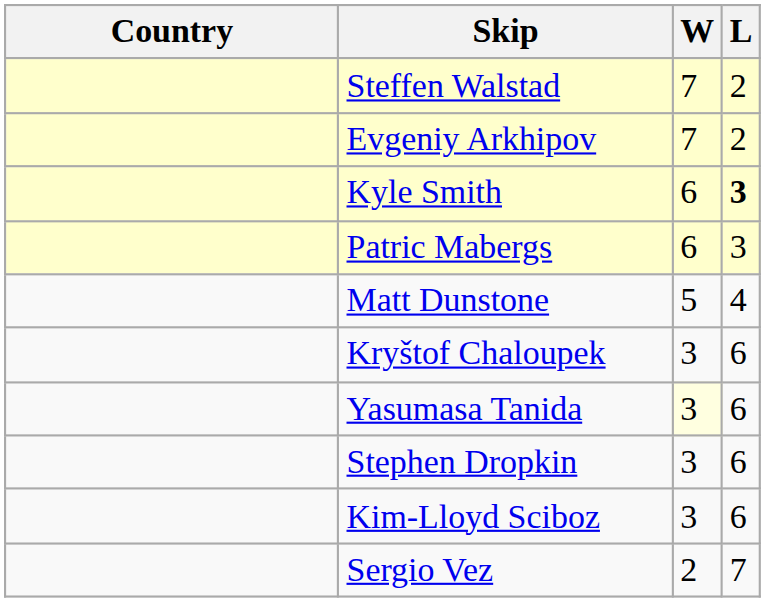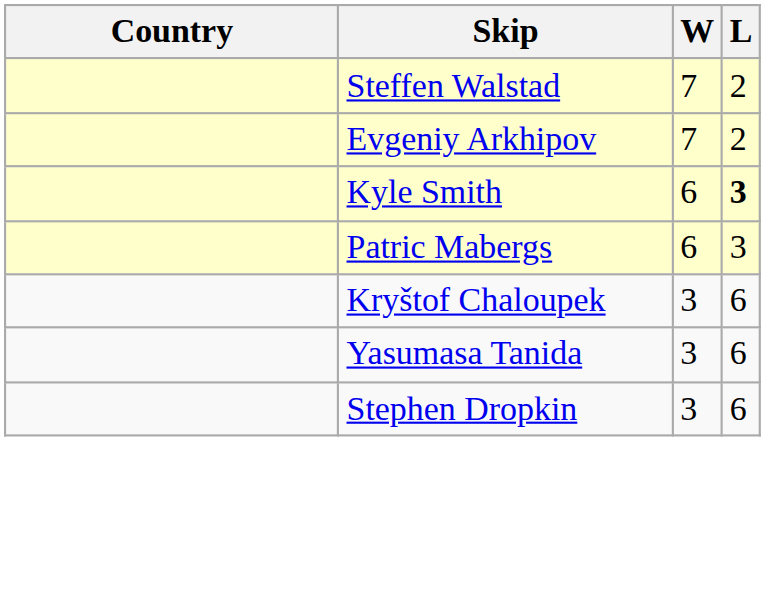 <table class=wikitable>
 <tr>
 <th width=150>Country</th>
 <th width=150>Skip</th>
 <th>W</th>
 <th>L</th>
 </tr>
 <tr bgcolor=#ffffcc>
 <td></td>
 <td><a href='#'>Steffen Walstad</a></td>
 <td>7</td>
 <td>2</td>
 </tr>
 <tr bgcolor=#ffffcc>
 <td></td>
 <td><a href='#'>Evgeniy Arkhipov</a></td>
 <td>7</td>
 <td>2</td>
 </tr>
 <tr bgcolor=#ffffcc>
 <td></td>
 <td><a href='#'>Kyle Smith</a></td>
 <td>6</td>
 <td><strong>3</strong></td>
 </tr>
 <tr bgcolor=#ffffcc>
 <td></td>
 <td><a href='#'>Patric Mabergs</a></td>
 <td>6</td>
 <td>3</td>
 </tr>
 <tr>
 <td></td>
-<td><a href='#'>Matt Dunstone</a></td>
-<td>5</td>
-<td>4</td>
-</tr>
-<tr>
-<td></td>
 <td><a href='#'>Kryštof Chaloupek</a></td>
 <td>3</td>
 <td>6</td>
 </tr>
 <tr>
 <td></td>
 <td><a href='#'>Yasumasa Tanida</a></td>
-<td style="background: lightyellow;">3</td>
+<td>3</td>
 <td>6</td>
 </tr>
 <tr>
 <td></td>
 <td><a href='#'>Stephen Dropkin</a></td>
 <td>3</td>
 <td>6</td>
 </tr>
-<tr>
-<td></td>
-<td><a href='#'>Kim-Lloyd Sciboz</a></td>
-<td>3</td>
-<td>6</td>
-</tr>
-<tr>
-<td></td>
-<td><a href='#'>Sergio Vez</a></td>
-<td>2</td>
-<td>7</td>
-</tr>
 </table>
